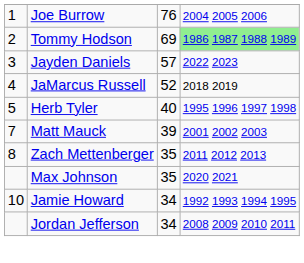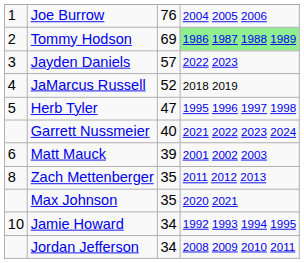 <table class="wikitable">
 <tr>
 </tr>
 <tr>
 <td>1</td>
 <td><a href='#'>Joe Burrow</a></td>
 <td>76</td>
 <td style="font-size:80%;"><a href='#'>2004</a> <a href='#'>2005</a> <a href='#'>2006</a></td>
 </tr>
 <tr>
 <td>2</td>
 <td><a href='#'>Tommy Hodson</a></td>
 <td>69</td>
 <td style="background: lightgreen; font-size:80%;"><a href='#'>1986</a> <a href='#'>1987</a> <a href='#'>1988</a> <a href='#'>1989</a></td>
 </tr>
 <tr>
 <td>3</td>
 <td><a href='#'>Jayden Daniels</a></td>
 <td>57</td>
 <td style="font-size:80%;"><a href='#'>2022</a> <a href='#'>2023</a></td>
 </tr>
 <tr>
 <td>4</td>
 <td><a href='#'>JaMarcus Russell</a></td>
 <td>52</td>
 <td style="font-size:80%;">2018 2019</td>
 </tr>
 <tr>
 <td>5</td>
 <td><a href='#'>Herb Tyler</a></td>
-<td>40</td>
+<td>47</td>
 <td style="font-size:80%;"><a href='#'>1995</a> <a href='#'>1996</a> <a href='#'>1997</a> <a href='#'>1998</a></td>
 </tr>
 <tr>
-<td>7</td>
+<td></td>
+<td><a href='#'>Garrett Nussmeier</a></td>
+<td>40</td>
+<td style="font-size:80%;"><a href='#'>2021</a> <a href='#'>2022</a> <a href='#'>2023</a> <a href='#'>2024</a></td>
+</tr>
+<tr>
+<td>6</td>
 <td><a href='#'>Matt Mauck</a></td>
 <td>39</td>
 <td style="font-size:80%;"><a href='#'>2001</a> <a href='#'>2002</a> <a href='#'>2003</a></td>
 </tr>
 <tr>
 <td>8</td>
 <td><a href='#'>Zach Mettenberger</a></td>
 <td>35</td>
 <td style="font-size:80%;"><a href='#'>2011</a> <a href='#'>2012</a> <a href='#'>2013</a></td>
 </tr>
 <tr>
 <td></td>
 <td><a href='#'>Max Johnson</a></td>
 <td>35</td>
 <td style="font-size:80%;"><a href='#'>2020</a> <a href='#'>2021</a></td>
 </tr>
 <tr>
 <td>10</td>
 <td><a href='#'>Jamie Howard</a></td>
 <td>34</td>
 <td style="font-size:80%;"><a href='#'>1992</a> <a href='#'>1993</a> <a href='#'>1994</a> <a href='#'>1995</a></td>
 </tr>
 <tr>
 <td></td>
 <td><a href='#'>Jordan Jefferson</a></td>
 <td>34</td>
 <td style="font-size:80%;"><a href='#'>2008</a> <a href='#'>2009</a> <a href='#'>2010</a> <a href='#'>2011</a></td>
 </tr>
 </table>
